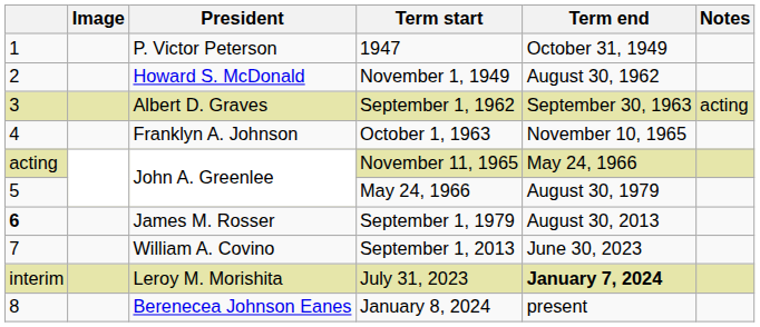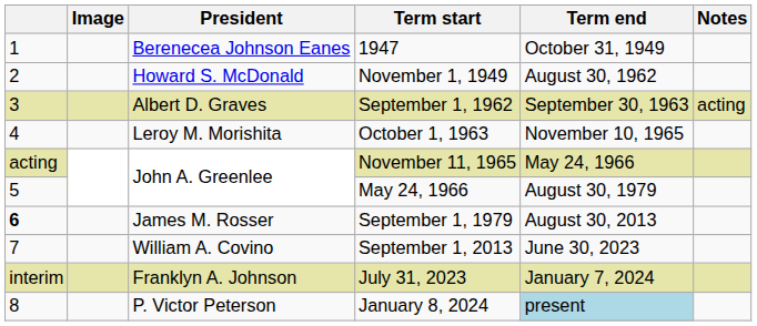 <table class="wikitable">
 <tr>
 <th></th>
 <th>Image</th>
 <th>President</th>
 <th>Term start</th>
 <th>Term end</th>
 <th>Notes</th>
 </tr>
 <tr>
 <td>1</td>
 <td></td>
-<td>P. Victor Peterson</td>
+<td nowrap><a href='#'>Berenecea Johnson Eanes</a></td>
 <td>1947</td>
 <td>October 31, 1949</td>
 <td></td>
 </tr>
 <tr>
 <td>2</td>
 <td></td>
 <td><a href='#'>Howard S. McDonald</a></td>
 <td>November 1, 1949</td>
 <td>August 30, 1962</td>
 <td></td>
 </tr>
 <tr bgcolor="#e6e6aa">
 <td>3</td>
 <td></td>
 <td>Albert D. Graves</td>
 <td>September 1, 1962</td>
 <td nowrap>September 30, 1963</td>
 <td>acting</td>
 </tr>
 <tr>
 <td>4</td>
 <td></td>
-<td>Franklyn A. Johnson</td>
+<td>Leroy M. Morishita</td>
 <td>October 1, 1963</td>
 <td>November 10, 1965</td>
 <td></td>
 </tr>
 <tr bgcolor="#e6e6aa">
 <td>acting</td>
 <td rowspan="2" bgcolor="#ffffff"></td>
 <td rowspan="2" bgcolor="#ffffff">John A. Greenlee</td>
 <td nowrap>November 11, 1965</td>
 <td>May 24, 1966</td>
 <td></td>
 </tr>
 <tr>
 <td>5</td>
 <td>May 24, 1966</td>
 <td>August 30, 1979</td>
 <td></td>
 </tr>
 <tr>
 <td><strong>6</strong></td>
 <td></td>
 <td>James M. Rosser</td>
 <td>September 1, 1979</td>
 <td>August 30, 2013</td>
 <td></td>
 </tr>
 <tr>
 <td>7</td>
 <td></td>
 <td>William A. Covino</td>
 <td>September 1, 2013</td>
 <td>June 30, 2023</td>
 <td></td>
 </tr>
 <tr bgcolor="#e6e6aa">
 <td>interim</td>
 <td></td>
-<td>Leroy M. Morishita</td>
+<td>Franklyn A. Johnson</td>
 <td>July 31, 2023</td>
-<td><strong>January 7, 2024</strong></td>
+<td>January 7, 2024</td>
 <td></td>
 </tr>
 <tr>
 <td>8</td>
 <td></td>
-<td nowrap><a href='#'>Berenecea Johnson Eanes</a></td>
+<td>P. Victor Peterson</td>
 <td>January 8, 2024</td>
-<td>present</td>
+<td style="background: lightblue;">present</td>
 <td></td>
 </tr>
 </table>
